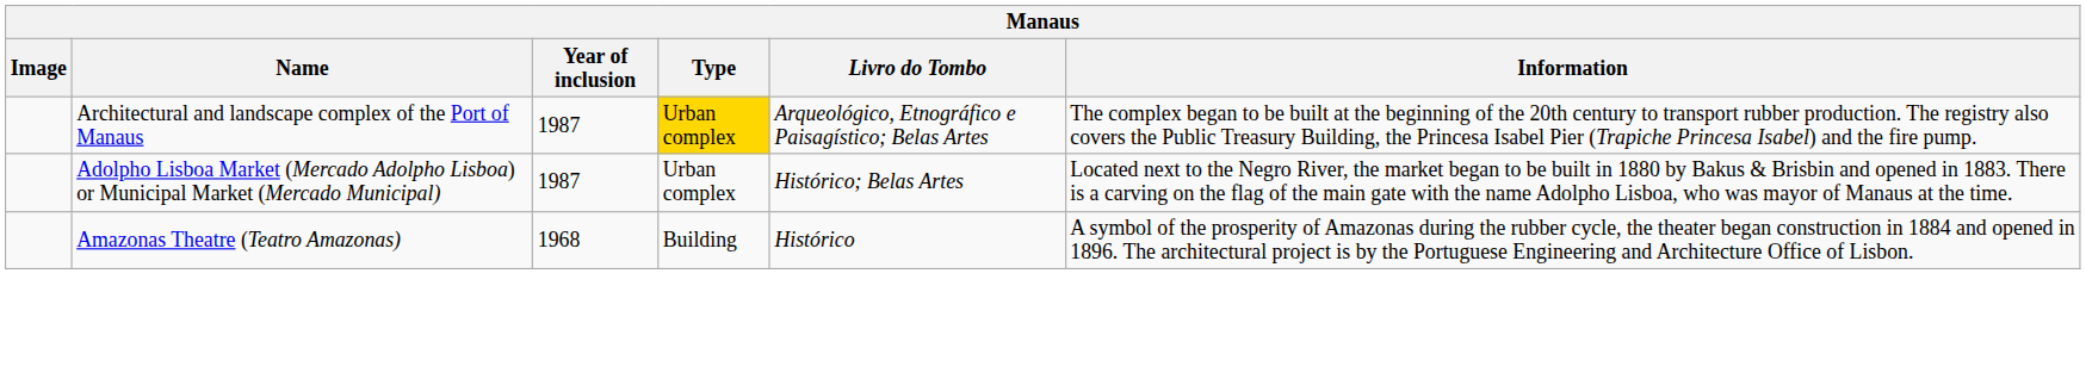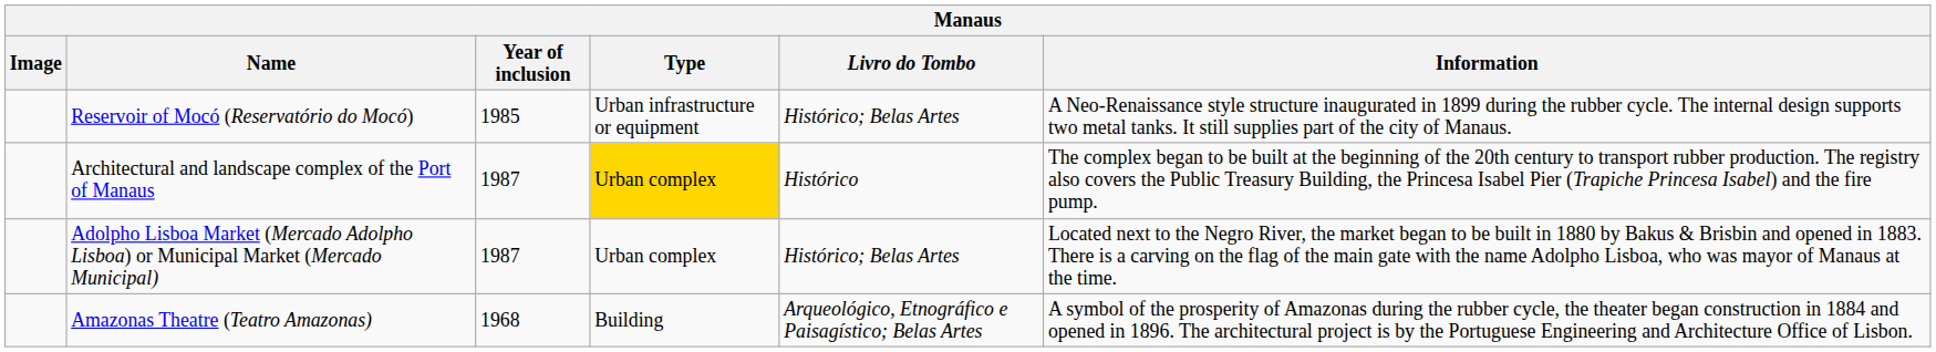 <table class="wikitable">
 <tr>
 <th colspan="6">Manaus</th>
 </tr>
 <tr>
 <th>Image</th>
 <th>Name</th>
 <th>Year of inclusion</th>
 <th>Type</th>
 <th><em>Livro do Tombo</em></th>
 <th>Information</th>
 </tr>
 <tr>
 <td></td>
+<td><a href='#'>Reservoir of Mocó</a> (<em>Reservatório do Mocó</em>)</td>
+<td>1985</td>
+<td>Urban infrastructure or equipment</td>
+<td><em>Histórico; Belas Artes</em></td>
+<td>A Neo-Renaissance style structure inaugurated in 1899 during the rubber cycle. The internal design supports two metal tanks. It still supplies part of the city of Manaus.</td>
+</tr>
+<tr>
+<td></td>
 <td>Architectural and landscape complex of the <a href='#'>Port of Manaus</a></td>
 <td>1987</td>
 <td style="background: gold;">Urban complex</td>
-<td><em>Arqueológico, Etnográfico e Paisagístico; Belas Artes</em></td>
+<td><em>Histórico</em></td>
 <td>The complex began to be built at the beginning of the 20th century to transport rubber production. The registry also covers the Public Treasury Building, the Princesa Isabel Pier (<em>Trapiche Princesa Isabel</em>) and the fire pump.</td>
 </tr>
 <tr>
 <td></td>
 <td><a href='#'>Adolpho Lisboa Market</a> (<em>Mercado Adolpho Lisboa</em>) or Municipal Market (<em>Mercado Municipal)</em></td>
 <td>1987</td>
 <td>Urban complex</td>
 <td><em>Histórico; Belas Artes</em></td>
 <td>Located next to the Negro River, the market began to be built in 1880 by Bakus & Brisbin and opened in 1883. There is a carving on the flag of the main gate with the name Adolpho Lisboa, who was mayor of Manaus at the time.</td>
 </tr>
 <tr>
 <td></td>
 <td><a href='#'>Amazonas Theatre</a> (<em>Teatro Amazonas)</em></td>
 <td>1968</td>
 <td>Building</td>
-<td><em>Histórico</em></td>
+<td><em>Arqueológico, Etnográfico e Paisagístico; Belas Artes</em></td>
 <td>A symbol of the prosperity of Amazonas during the rubber cycle, the theater began construction in 1884 and opened in 1896. The architectural project is by the Portuguese Engineering and Architecture Office of Lisbon.</td>
 </tr>
 </table>
